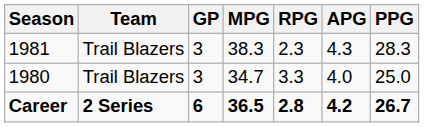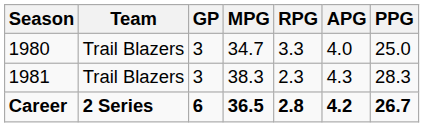 <table class="wikitable">
 <tr>
 <th>Season</th>
 <th>Team</th>
 <th>GP</th>
 <th>MPG</th>
 <th>RPG</th>
 <th>APG</th>
 <th>PPG</th>
 </tr>
 <tr>
+<td>1980</td>
+<td>Trail Blazers</td>
+<td>3</td>
+<td>34.7</td>
+<td>3.3</td>
+<td>4.0</td>
+<td>25.0</td>
+</tr>
+<tr>
 <td>1981</td>
 <td>Trail Blazers</td>
 <td>3</td>
 <td>38.3</td>
 <td>2.3</td>
 <td>4.3</td>
 <td>28.3</td>
-</tr>
-<tr>
-<td>1980</td>
-<td>Trail Blazers</td>
-<td>3</td>
-<td>34.7</td>
-<td>3.3</td>
-<td>4.0</td>
-<td>25.0</td>
 </tr>
 <tr>
 <td><strong>Career</strong></td>
 <td><strong>2 Series</strong></td>
 <td><strong>6</strong></td>
 <td><strong>36.5</strong></td>
 <td><strong>2.8</strong></td>
 <td><strong>4.2</strong></td>
 <td><strong>26.7</strong></td>
 </tr>
 </table>
